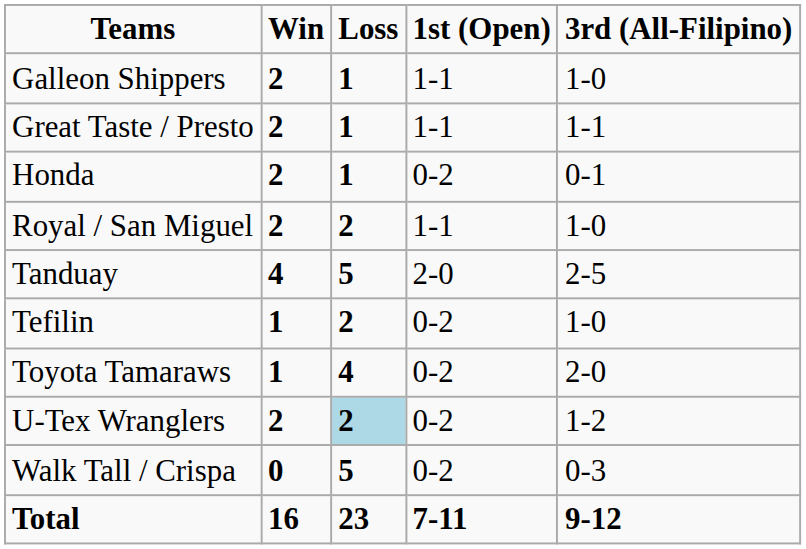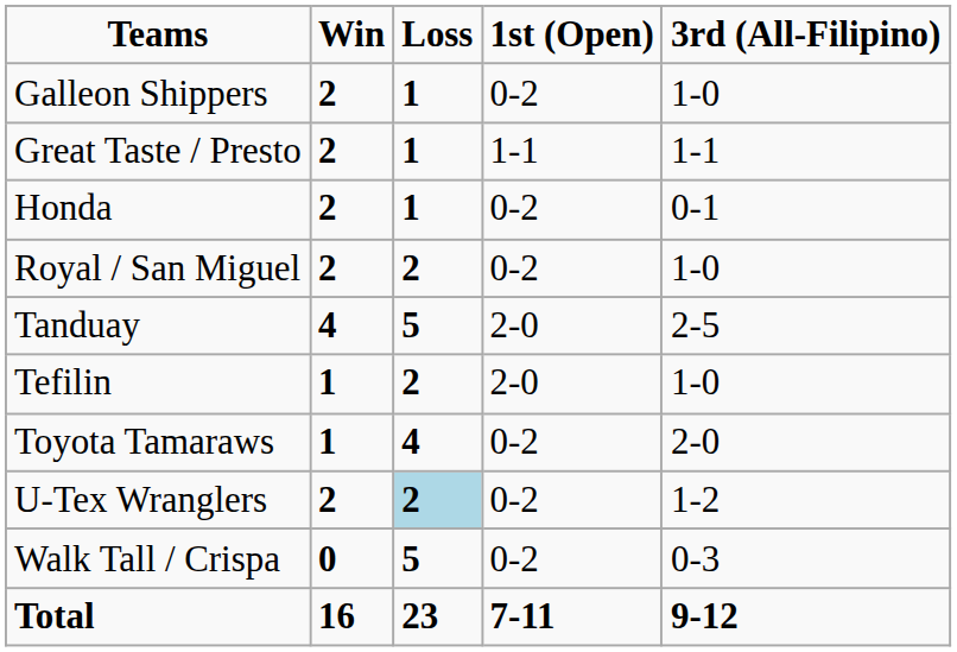 <table class=wikitable sortable>
 <tr align=center>
 <td><strong>Teams</strong></td>
 <td><strong>Win</strong></td>
 <td><strong>Loss</strong></td>
 <td><strong>1st (Open)</strong></td>
 <td><strong>3rd (All-Filipino)</strong></td>
 </tr>
 <tr>
 <td>Galleon Shippers</td>
 <td><strong>2</strong></td>
 <td><strong>1</strong></td>
-<td>1-1</td>
+<td>0-2</td>
 <td>1-0</td>
 </tr>
 <tr>
 <td>Great Taste / Presto</td>
 <td><strong>2</strong></td>
 <td><strong>1</strong></td>
 <td>1-1</td>
 <td>1-1</td>
 </tr>
 <tr>
 <td>Honda</td>
 <td><strong>2</strong></td>
 <td><strong>1</strong></td>
 <td>0-2</td>
 <td>0-1</td>
 </tr>
 <tr>
 <td>Royal / San Miguel</td>
 <td><strong>2</strong></td>
 <td><strong>2</strong></td>
-<td>1-1</td>
+<td>0-2</td>
 <td>1-0</td>
 </tr>
 <tr>
 <td>Tanduay</td>
 <td><strong>4</strong></td>
 <td><strong>5</strong></td>
 <td>2-0</td>
 <td>2-5</td>
 </tr>
 <tr>
 <td>Tefilin</td>
 <td><strong>1</strong></td>
 <td><strong>2</strong></td>
-<td>0-2</td>
+<td>2-0</td>
 <td>1-0</td>
 </tr>
 <tr>
 <td>Toyota Tamaraws</td>
 <td><strong>1</strong></td>
 <td><strong>4</strong></td>
 <td>0-2</td>
 <td>2-0</td>
 </tr>
 <tr>
 <td>U-Tex Wranglers</td>
 <td><strong>2</strong></td>
 <td style="background: lightblue;"><strong>2</strong></td>
 <td>0-2</td>
 <td>1-2</td>
 </tr>
 <tr>
 <td>Walk Tall / Crispa</td>
 <td><strong>0</strong></td>
 <td><strong>5</strong></td>
 <td>0-2</td>
 <td>0-3</td>
 </tr>
 <tr>
 <td><strong>Total</strong></td>
 <td><strong>16</strong></td>
 <td><strong>23</strong></td>
 <td><strong>7-11</strong></td>
 <td><strong>9-12</strong></td>
 </tr>
 </table>
